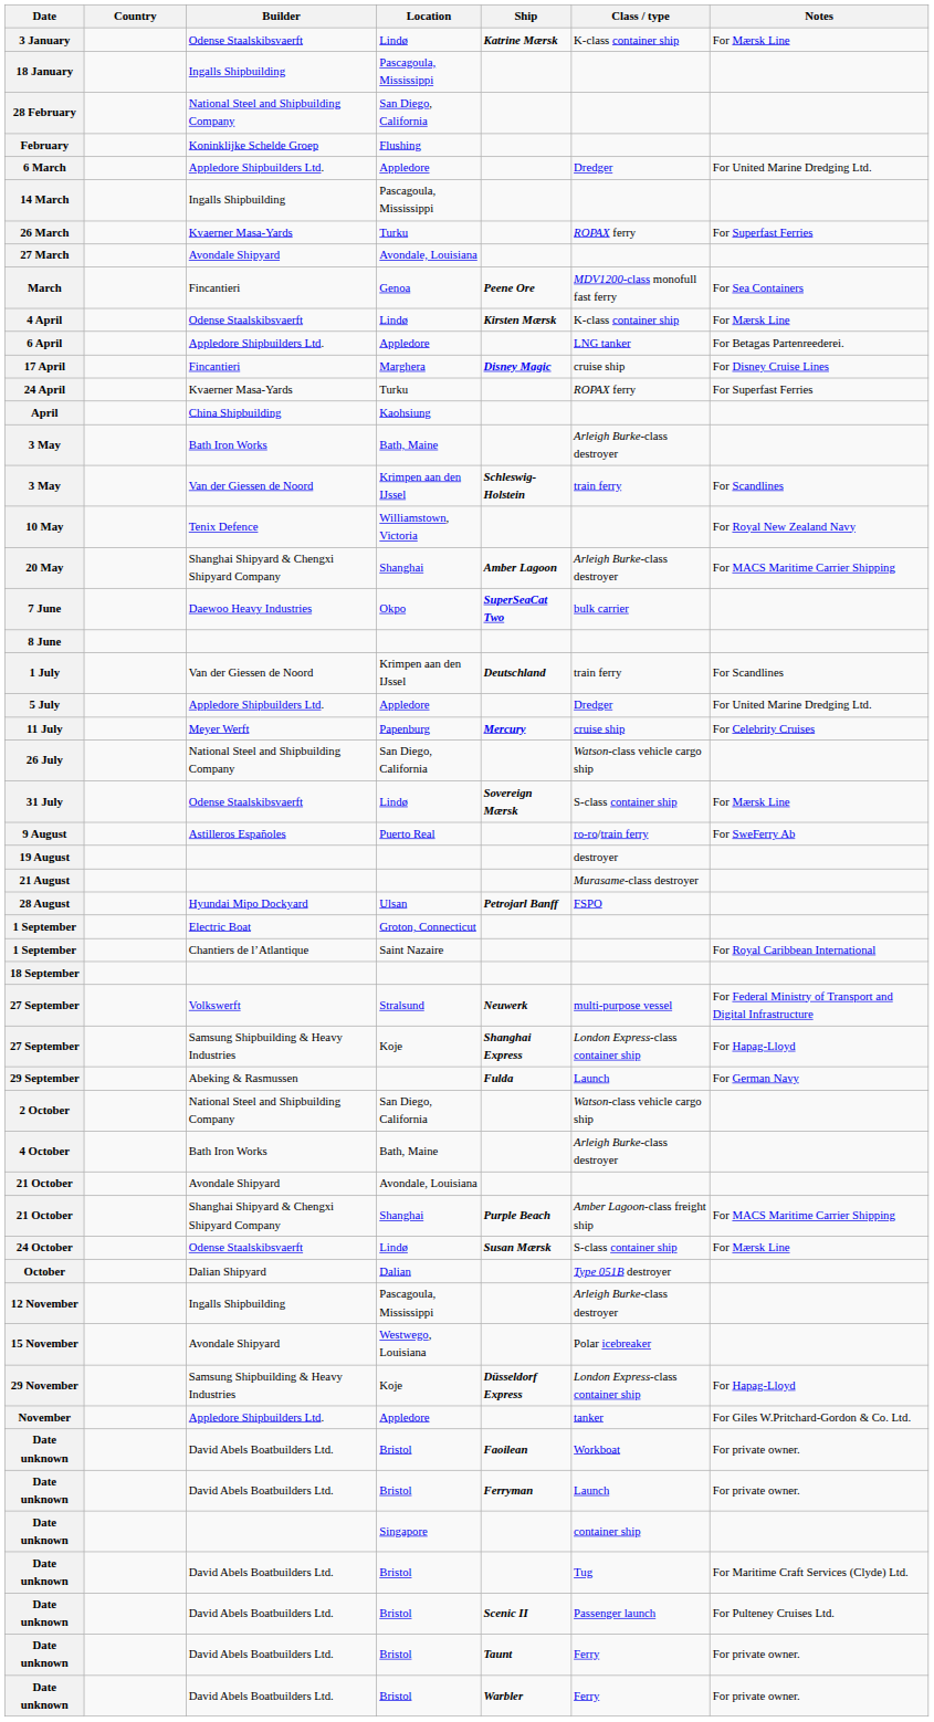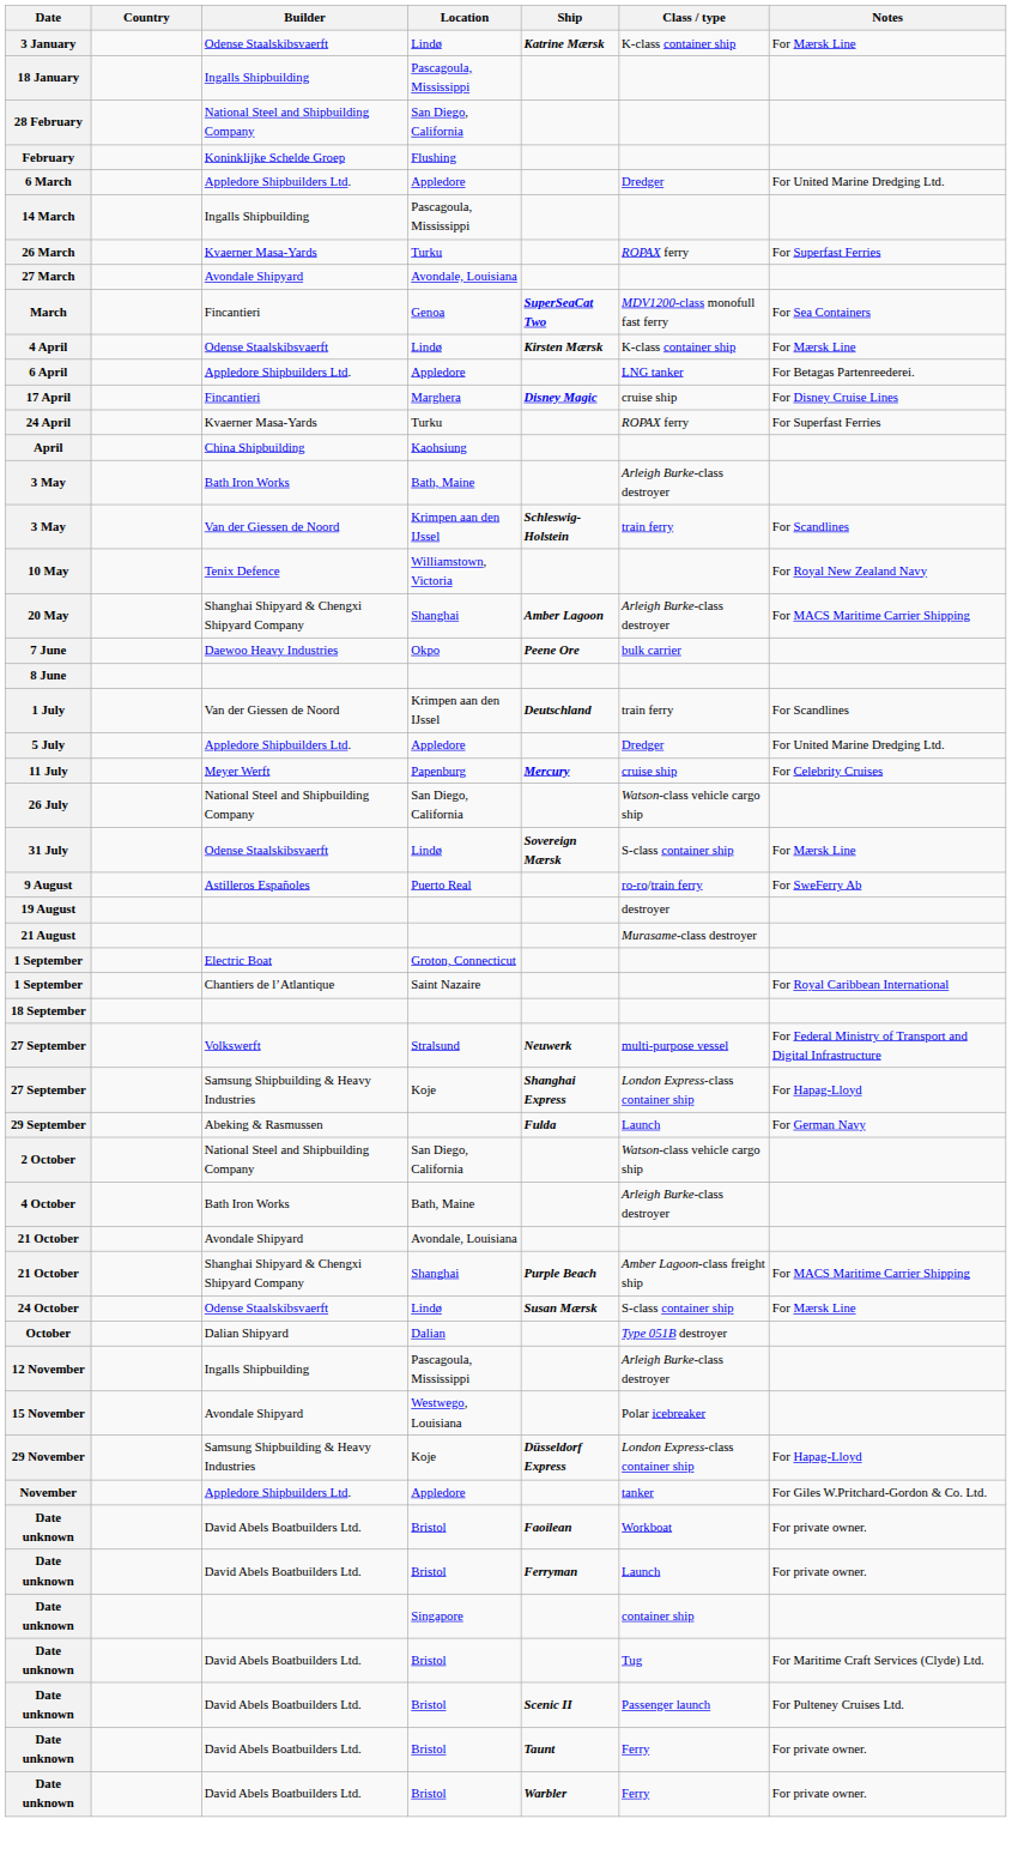 <table class="wikitable sortable" style="font-size:1.00em; line-height:1.5em;">
 <tr>
 <th width="100">Date</th>
 <th width="130">Country</th>
 <th>Builder</th>
 <th>Location</th>
 <th>Ship</th>
 <th>Class / type</th>
 <th>Notes</th>
 </tr>
 <tr>
 <th>3 January</th>
 <td></td>
 <td><a href='#'>Odense Staalskibsvaerft</a></td>
 <td><a href='#'>Lindø</a></td>
 <td><strong><em>Katrine Mærsk</em></strong></td>
 <td>K-class <a href='#'>container ship</a></td>
 <td>For <a href='#'>Mærsk Line</a></td>
 </tr>
 <tr>
 <th>18 January</th>
 <td></td>
 <td><a href='#'>Ingalls Shipbuilding</a></td>
 <td><a href='#'>Pascagoula, Mississippi</a></td>
 <td><strong></strong></td>
 <td></td>
 <td></td>
 </tr>
 <tr>
 <th>28 February</th>
 <td></td>
 <td><a href='#'>National Steel and Shipbuilding Company</a></td>
 <td><a href='#'>San Diego</a>, <a href='#'>California</a></td>
 <td><strong></strong></td>
 <td></td>
 <td></td>
 </tr>
 <tr>
 <th>February</th>
 <td></td>
 <td><a href='#'>Koninklijke Schelde Groep</a></td>
 <td><a href='#'>Flushing</a></td>
 <td><strong></strong></td>
 <td></td>
 <td></td>
 </tr>
 <tr ---->
 <th>6 March</th>
 <td></td>
 <td><a href='#'>Appledore Shipbuilders Ltd</a>.</td>
 <td><a href='#'>Appledore</a></td>
 <td><strong></strong></td>
 <td><a href='#'>Dredger</a></td>
 <td>For United Marine Dredging Ltd.</td>
 </tr>
 <tr>
 <th>14 March</th>
 <td></td>
 <td>Ingalls Shipbuilding</td>
 <td>Pascagoula, Mississippi</td>
 <td><strong></strong></td>
 <td></td>
 <td></td>
 </tr>
 <tr>
 <th>26 March</th>
 <td></td>
 <td><a href='#'>Kvaerner Masa-Yards</a></td>
 <td><a href='#'>Turku</a></td>
 <td><strong></strong></td>
 <td><a href='#'><em>ROPAX</em></a> ferry</td>
 <td>For <a href='#'>Superfast Ferries</a></td>
 </tr>
 <tr>
 <th>27 March</th>
 <td></td>
 <td><a href='#'>Avondale Shipyard</a></td>
 <td><a href='#'>Avondale, Louisiana</a></td>
 <td><strong></strong></td>
 <td></td>
 <td></td>
 </tr>
 <tr>
 <th>March</th>
 <td></td>
 <td>Fincantieri</td>
 <td><a href='#'>Genoa</a></td>
-<td><strong><em>Peene Ore</em></strong></td>
+<td><a href='#'><strong><em>SuperSeaCat Two</em></strong></a></td>
 <td><a href='#'><em>MDV1200</em>-class</a> monofull fast ferry</td>
 <td>For <a href='#'>Sea Containers</a></td>
 </tr>
 <tr>
 <th>4 April</th>
 <td></td>
 <td><a href='#'>Odense Staalskibsvaerft</a></td>
 <td><a href='#'>Lindø</a></td>
 <td><strong><em>Kirsten Mærsk</em></strong></td>
 <td>K-class <a href='#'>container ship</a></td>
 <td>For <a href='#'>Mærsk Line</a></td>
 </tr>
 <tr ---->
 <th>6 April</th>
 <td></td>
 <td><a href='#'>Appledore Shipbuilders Ltd</a>.</td>
 <td><a href='#'>Appledore</a></td>
 <td><strong></strong></td>
 <td><a href='#'>LNG tanker</a></td>
 <td>For Betagas Partenreederei.</td>
 </tr>
 <tr>
 <th>17 April</th>
 <td></td>
 <td><a href='#'>Fincantieri</a></td>
 <td><a href='#'>Marghera</a></td>
 <td><strong><em><a href='#'>Disney Magic</a></em></strong></td>
 <td>cruise ship</td>
 <td>For <a href='#'>Disney Cruise Lines</a></td>
 </tr>
 <tr>
 <th>24 April</th>
 <td></td>
 <td>Kvaerner Masa-Yards</td>
 <td>Turku</td>
 <td><strong></strong></td>
 <td><em>ROPAX</em> ferry</td>
 <td>For Superfast Ferries</td>
 </tr>
 <tr>
 <th>April</th>
 <td></td>
 <td><a href='#'>China Shipbuilding</a></td>
 <td><a href='#'>Kaohsiung</a></td>
 <td><strong></strong></td>
 <td></td>
 <td></td>
 </tr>
 <tr>
 <th>3 May</th>
 <td></td>
 <td><a href='#'>Bath Iron Works</a></td>
 <td><a href='#'>Bath, Maine</a></td>
 <td><strong></strong></td>
 <td><em>Arleigh Burke</em>-class destroyer</td>
 <td></td>
 </tr>
 <tr>
 <th>3 May</th>
 <td></td>
 <td><a href='#'>Van der Giessen de Noord</a></td>
 <td><a href='#'>Krimpen aan den IJssel</a></td>
 <td><strong><em>Schleswig-Holstein</em></strong></td>
 <td><a href='#'>train ferry</a></td>
 <td>For <a href='#'>Scandlines</a></td>
 </tr>
 <tr>
 <th>10 May</th>
 <td></td>
 <td><a href='#'>Tenix Defence</a></td>
 <td><a href='#'>Williamstown</a>, <a href='#'>Victoria</a></td>
 <td><strong></strong></td>
 <td></td>
 <td>For <a href='#'>Royal New Zealand Navy</a></td>
 </tr>
 <tr>
 <th>20 May</th>
 <td></td>
 <td>Shanghai Shipyard & Chengxi Shipyard Company</td>
 <td><a href='#'>Shanghai</a></td>
 <td><strong><em>Amber Lagoon</em></strong></td>
 <td><em>Arleigh Burke</em>-class destroyer</td>
 <td>For <a href='#'>MACS Maritime Carrier Shipping</a></td>
 </tr>
 <tr>
 <th>7 June</th>
 <td></td>
 <td><a href='#'>Daewoo Heavy Industries</a></td>
 <td><a href='#'>Okpo</a></td>
-<td><a href='#'><strong><em>SuperSeaCat Two</em></strong></a></td>
+<td><strong><em>Peene Ore</em></strong></td>
 <td><a href='#'>bulk carrier</a></td>
 <td></td>
 </tr>
 <tr>
 <th>8 June</th>
 <td></td>
 <td></td>
 <td></td>
 <td><strong></strong></td>
 <td></td>
 <td></td>
 </tr>
 <tr>
 <th>1 July</th>
 <td></td>
 <td>Van der Giessen de Noord</td>
 <td>Krimpen aan den IJssel</td>
 <td><strong><em>Deutschland</em></strong></td>
 <td>train ferry</td>
 <td>For Scandlines</td>
 </tr>
 <tr ---->
 <th>5 July</th>
 <td></td>
 <td><a href='#'>Appledore Shipbuilders Ltd</a>.</td>
 <td><a href='#'>Appledore</a></td>
 <td><strong></strong></td>
 <td><a href='#'>Dredger</a></td>
 <td>For United Marine Dredging Ltd.</td>
 </tr>
 <tr>
 <th>11 July</th>
 <td></td>
 <td><a href='#'>Meyer Werft</a></td>
 <td><a href='#'>Papenburg</a></td>
 <td><strong><a href='#'><em>Mercury</em></a></strong></td>
 <td><a href='#'>cruise ship</a></td>
 <td>For <a href='#'>Celebrity Cruises</a></td>
 </tr>
 <tr>
 <th>26 July</th>
 <td></td>
 <td>National Steel and Shipbuilding Company</td>
 <td>San Diego, California</td>
 <td><strong></strong></td>
 <td><em>Watson</em>-class vehicle cargo ship</td>
 <td></td>
 </tr>
 <tr>
 <th>31 July</th>
 <td></td>
 <td><a href='#'>Odense Staalskibsvaerft</a></td>
 <td><a href='#'>Lindø</a></td>
 <td><strong><em>Sovereign Mærsk</em></strong></td>
 <td>S-class <a href='#'>container ship</a></td>
 <td>For <a href='#'>Mærsk Line</a></td>
 </tr>
 <tr>
 <th>9 August</th>
 <td></td>
 <td><a href='#'>Astilleros Españoles</a></td>
 <td><a href='#'>Puerto Real</a></td>
 <td><strong></strong></td>
 <td><a href='#'>ro-ro</a>/<a href='#'>train ferry</a></td>
 <td>For <a href='#'>SweFerry Ab</a></td>
 </tr>
 <tr>
 <th>19 August</th>
 <td></td>
 <td></td>
 <td></td>
 <td><strong></strong></td>
 <td> destroyer</td>
 <td></td>
 </tr>
 <tr>
 <th>21 August</th>
 <td></td>
 <td></td>
 <td></td>
 <td><strong></strong></td>
 <td><em>Murasame</em>-class destroyer</td>
-<td></td>
-</tr>
-<tr>
-<th>28 August</th>
-<td></td>
-<td><a href='#'>Hyundai Mipo Dockyard</a></td>
-<td><a href='#'>Ulsan</a></td>
-<td><strong><em>Petrojarl Banff</em></strong></td>
-<td><a href='#'>FSPO</a></td>
 <td></td>
 </tr>
 <tr>
 <th>1 September</th>
 <td></td>
 <td><a href='#'>Electric Boat</a></td>
 <td><a href='#'>Groton, Connecticut</a></td>
 <td><strong></strong></td>
 <td></td>
 <td></td>
 </tr>
 <tr>
 <th>1 September</th>
 <td></td>
 <td>Chantiers de l’Atlantique</td>
 <td>Saint Nazaire</td>
 <td><strong></strong></td>
 <td></td>
 <td>For <a href='#'>Royal Caribbean International</a></td>
 </tr>
 <tr>
 <th>18 September</th>
 <td></td>
 <td></td>
 <td></td>
 <td><strong></strong></td>
 <td></td>
 <td></td>
 </tr>
 <tr>
 <th>27 September</th>
 <td></td>
 <td><a href='#'>Volkswerft</a></td>
 <td><a href='#'>Stralsund</a></td>
 <td><strong><em>Neuwerk</em></strong></td>
 <td><a href='#'>multi-purpose vessel</a></td>
 <td>For <a href='#'>Federal Ministry of Transport and Digital Infrastructure</a></td>
 </tr>
 <tr>
 <th>27 September</th>
 <td></td>
 <td>Samsung Shipbuilding & Heavy Industries</td>
 <td>Koje</td>
 <td><strong><em>Shanghai Express</em></strong></td>
 <td><em>London Express</em>-class <a href='#'>container ship</a></td>
 <td>For <a href='#'>Hapag-Lloyd</a></td>
 </tr>
 <tr>
 <th>29 September</th>
 <td></td>
 <td>Abeking & Rasmussen</td>
 <td></td>
 <td><strong><em>Fulda</em></strong></td>
 <td><a href='#'>Launch</a></td>
 <td>For <a href='#'>German Navy</a></td>
 </tr>
 <tr>
 <th>2 October</th>
 <td></td>
 <td>National Steel and Shipbuilding Company</td>
 <td>San Diego, California</td>
 <td><strong></strong></td>
 <td><em>Watson</em>-class vehicle cargo ship</td>
 <td></td>
 </tr>
 <tr>
 <th>4 October</th>
 <td></td>
 <td>Bath Iron Works</td>
 <td>Bath, Maine</td>
 <td><strong></strong></td>
 <td><em>Arleigh Burke</em>-class destroyer</td>
 <td></td>
 </tr>
 <tr>
 <th>21 October</th>
 <td></td>
 <td>Avondale Shipyard</td>
 <td>Avondale, Louisiana</td>
 <td><strong></strong></td>
 <td></td>
 <td></td>
 </tr>
 <tr>
 <th>21 October</th>
 <td></td>
 <td>Shanghai Shipyard & Chengxi Shipyard Company</td>
 <td><a href='#'>Shanghai</a></td>
 <td><strong><em>Purple Beach</em></strong></td>
 <td><em>Amber Lagoon</em>-class freight ship</td>
 <td>For <a href='#'>MACS Maritime Carrier Shipping</a></td>
 </tr>
 <tr>
 <th>24 October</th>
 <td></td>
 <td><a href='#'>Odense Staalskibsvaerft</a></td>
 <td><a href='#'>Lindø</a></td>
 <td><strong><em>Susan Mærsk</em></strong></td>
 <td>S-class <a href='#'>container ship</a></td>
 <td>For <a href='#'>Mærsk Line</a></td>
 </tr>
 <tr>
 <th>October</th>
 <td></td>
 <td>Dalian Shipyard</td>
 <td><a href='#'>Dalian</a></td>
 <td><strong></strong></td>
 <td><a href='#'><em>Type 051B</em></a> destroyer</td>
 <td></td>
 </tr>
 <tr>
 <th>12 November</th>
 <td></td>
 <td>Ingalls Shipbuilding</td>
 <td>Pascagoula, Mississippi</td>
 <td><strong></strong></td>
 <td><em>Arleigh Burke</em>-class destroyer</td>
 <td></td>
 </tr>
 <tr>
 <th>15 November</th>
 <td></td>
 <td>Avondale Shipyard</td>
 <td><a href='#'>Westwego</a>, Louisiana</td>
 <td><strong></strong></td>
 <td>Polar <a href='#'>icebreaker</a></td>
 <td></td>
 </tr>
 <tr>
 <th>29 November</th>
 <td></td>
 <td>Samsung Shipbuilding & Heavy Industries</td>
 <td>Koje</td>
 <td><strong><em>Düsseldorf Express</em></strong></td>
 <td><em>London Express</em>-class <a href='#'>container ship</a></td>
 <td>For <a href='#'>Hapag-Lloyd</a></td>
 </tr>
 <tr ---->
 <th>November</th>
 <td></td>
 <td><a href='#'>Appledore Shipbuilders Ltd</a>.</td>
 <td><a href='#'>Appledore</a></td>
 <td><strong></strong></td>
 <td><a href='#'>tanker</a></td>
 <td>For Giles W.Pritchard-Gordon & Co. Ltd.</td>
 </tr>
 <tr ---->
 <th>Date unknown</th>
 <td></td>
 <td>David Abels Boatbuilders Ltd.</td>
 <td><a href='#'>Bristol</a></td>
 <td><strong><em>Faoilean</em></strong></td>
 <td><a href='#'>Workboat</a></td>
 <td>For private owner.</td>
 </tr>
 <tr ---->
 <th>Date unknown</th>
 <td></td>
 <td>David Abels Boatbuilders Ltd.</td>
 <td><a href='#'>Bristol</a></td>
 <td><strong><em>Ferryman</em></strong></td>
 <td><a href='#'>Launch</a></td>
 <td>For private owner.</td>
 </tr>
 <tr>
 <th>Date unknown</th>
 <td></td>
 <td></td>
 <td><a href='#'>Singapore</a></td>
 <td><strong></strong></td>
 <td><a href='#'>container ship</a></td>
 <td></td>
 </tr>
 <tr ---->
 <th>Date unknown</th>
 <td></td>
 <td>David Abels Boatbuilders Ltd.</td>
 <td><a href='#'>Bristol</a></td>
 <td><strong></strong></td>
 <td><a href='#'>Tug</a></td>
 <td>For Maritime Craft Services (Clyde) Ltd.</td>
 </tr>
 <tr ---->
 <th>Date unknown</th>
 <td></td>
 <td>David Abels Boatbuilders Ltd.</td>
 <td><a href='#'>Bristol</a></td>
 <td><strong><em>Scenic II</em></strong></td>
 <td><a href='#'>Passenger launch</a></td>
 <td>For Pulteney Cruises Ltd.</td>
 </tr>
 <tr ---->
 <th>Date unknown</th>
 <td></td>
 <td>David Abels Boatbuilders Ltd.</td>
 <td><a href='#'>Bristol</a></td>
 <td><strong><em>Taunt</em></strong></td>
 <td><a href='#'>Ferry</a></td>
 <td>For private owner.</td>
 </tr>
 <tr ---->
 <th>Date unknown</th>
 <td></td>
 <td>David Abels Boatbuilders Ltd.</td>
 <td><a href='#'>Bristol</a></td>
 <td><strong><em>Warbler</em></strong></td>
 <td><a href='#'>Ferry</a></td>
 <td>For private owner.</td>
 </tr>
 </table>
